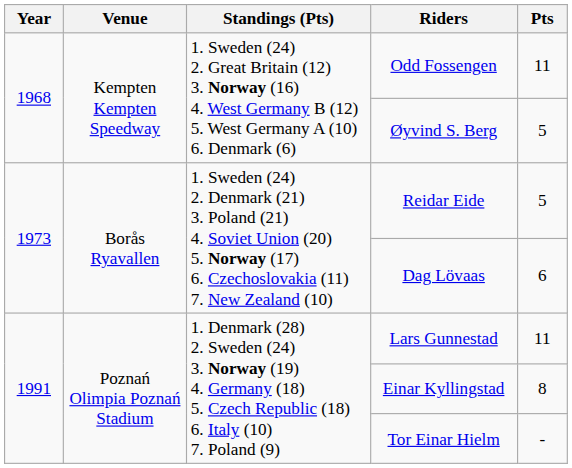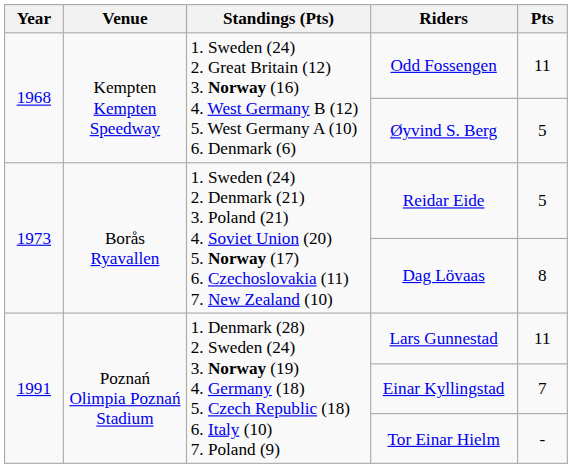 <table class="wikitable"   style="font-size: 95%; width: 80%; text-align: center;">
 <tr>
 <th width=80>Year</th>
 <th width=200>Venue</th>
 <th width=300>Standings (Pts)</th>
 <th width=250>Riders</th>
 <th width=80>Pts</th>
 </tr>
 <tr>
 <td rowspan="2"><a href='#'>1968</a></td>
 <td rowspan="2"><br>Kempten<br> <a href='#'>Kempten Speedway</a></td>
 <td rowspan="2" style="text-align: left;">1.  Sweden (24)<br>2.  Great Britain (12)<br>3.  <strong>Norway</strong> (16)<br> 4.  <a href='#'>West Germany</a> B (12)<br>5. West Germany A (10)<br>6.  Denmark (6)</td>
 <td><a href='#'>Odd Fossengen</a></td>
 <td>11</td>
 </tr>
 <tr>
 <td><a href='#'>Øyvind S. Berg</a></td>
 <td>5</td>
 </tr>
 <tr>
 <td rowspan="2"><a href='#'>1973</a></td>
 <td rowspan="2"><br>Borås<br><a href='#'>Ryavallen</a></td>
 <td rowspan="2" style="text-align: left;">1.  Sweden (24)<br>2.  Denmark (21)<br>3.  Poland (21)<br> 4.  <a href='#'>Soviet Union</a> (20) <br>5.  <strong>Norway</strong> (17)<br>6. <a href='#'>Czechoslovakia</a> (11)<br>7.  <a href='#'>New Zealand</a> (10)</td>
 <td><a href='#'>Reidar Eide</a></td>
 <td>5</td>
 </tr>
 <tr>
 <td><a href='#'>Dag Lövaas</a></td>
-<td>6</td>
+<td>8</td>
 </tr>
 <tr>
 <td rowspan="5"><a href='#'>1991</a></td>
 <td rowspan="5"><br>Poznań<br> <a href='#'>Olimpia Poznań Stadium</a></td>
 <td rowspan="5" style="text-align: left;">1.  Denmark (28)<br>2.  Sweden (24)<br>3.  <strong>Norway</strong> (19)<br>4. <a href='#'>Germany</a> (18)<br>5.  <a href='#'>Czech Republic</a> (18)<br>6.  <a href='#'>Italy</a> (10)<br>7. Poland (9)</td>
 <td><a href='#'>Lars Gunnestad</a></td>
 <td>11</td>
 </tr>
 <tr>
 <td><a href='#'>Einar Kyllingstad</a></td>
-<td>8</td>
+<td>7</td>
 </tr>
 <tr>
 <td><a href='#'>Tor Einar Hielm</a></td>
 <td>-</td>
 </tr>
 </table>
